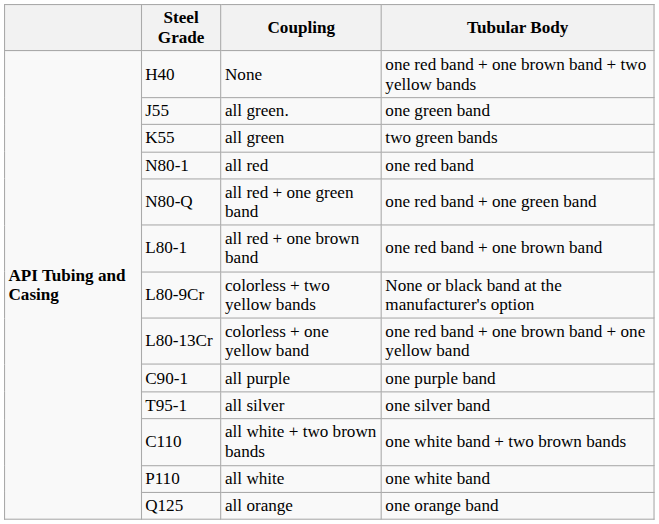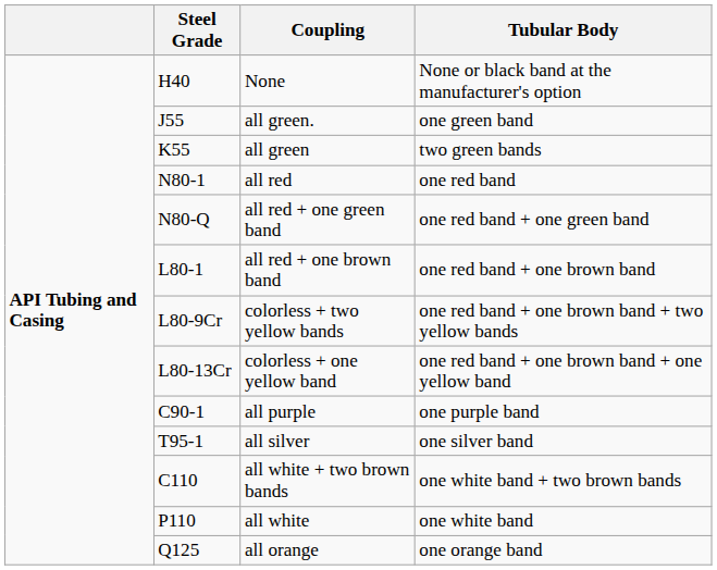 <table class="wikitable sortable">
 <tr>
 <th></th>
 <th>Steel Grade</th>
 <th>Coupling</th>
 <th>Tubular Body</th>
 </tr>
 <tr>
 <td rowspan="13"><strong>API Tubing and Casing</strong></td>
 <td>H40</td>
 <td>None</td>
-<td>one red band + one brown band + two yellow bands</td>
+<td>None or black band at the manufacturer's option</td>
 </tr>
 <tr>
 <td>J55</td>
 <td>all green.</td>
 <td>one green band</td>
 </tr>
 <tr>
 <td>K55</td>
 <td>all green</td>
 <td>two green bands</td>
 </tr>
 <tr>
 <td>N80-1</td>
 <td>all red</td>
 <td>one red band</td>
 </tr>
 <tr>
 <td>N80-Q</td>
 <td>all red + one green band</td>
 <td>one red band + one green band</td>
 </tr>
 <tr>
 <td>L80-1</td>
 <td>all red + one brown band</td>
 <td>one red band + one brown band</td>
 </tr>
 <tr>
 <td>L80-9Cr</td>
 <td>colorless + two yellow bands</td>
-<td>None or black band at the manufacturer's option</td>
+<td>one red band + one brown band + two yellow bands</td>
 </tr>
 <tr>
 <td>L80-13Cr</td>
 <td>colorless + one yellow band</td>
 <td>one red band + one brown band + one yellow band</td>
 </tr>
 <tr>
 <td>C90-1</td>
 <td>all purple</td>
 <td>one purple band</td>
 </tr>
 <tr>
 <td>T95-1</td>
 <td>all silver</td>
 <td>one silver band</td>
 </tr>
 <tr>
 <td>C110</td>
 <td>all white + two brown bands</td>
 <td>one white band + two brown bands</td>
 </tr>
 <tr>
 <td>P110</td>
 <td>all white</td>
 <td>one white band</td>
 </tr>
 <tr>
 <td>Q125</td>
 <td>all orange</td>
 <td>one orange band</td>
 </tr>
 </table>
